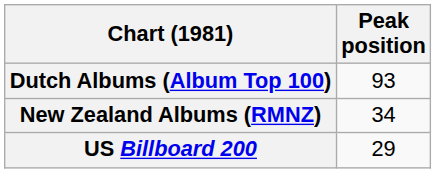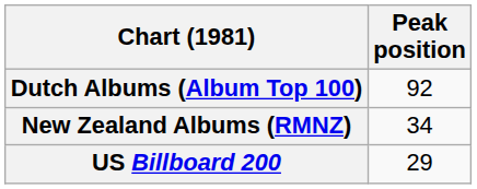 <table class="wikitable sortable plainrowheaders" style="text-align:center">
 <tr>
 <th scope="col">Chart (1981)</th>
 <th scope="col">Peak<br> position</th>
 </tr>
 <tr>
 <th scope="row">Dutch Albums (<a href='#'>Album Top 100</a>)</th>
-<td>93</td>
+<td>92</td>
 </tr>
 <tr>
 <th scope="row">New Zealand Albums (<a href='#'>RMNZ</a>)</th>
 <td>34</td>
 </tr>
 <tr>
 <th scope="row">US <em><a href='#'>Billboard 200</a></em></th>
 <td>29</td>
 </tr>
 </table>
